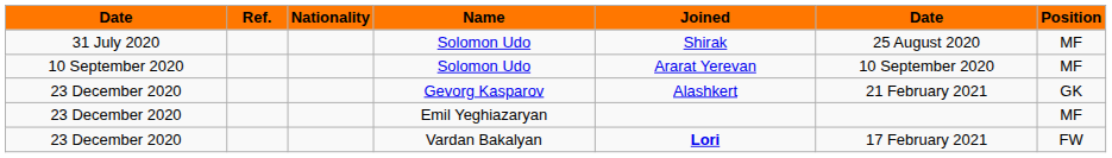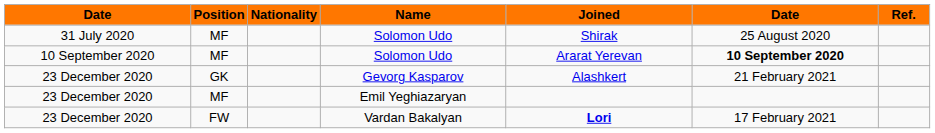 <table class="wikitable"  style="text-align:center; font-size:90%; ">
 <tr>
 <th style="background:#FF7700; color:black; width:200px;">Date</th>
-<th style="background:#FF7700; color:black; width:50px;">Ref.</th>
+<th style="background:#FF7700; color:black; width:50px;">Position</th>
 <th style="background:#FF7700; color:black; width:50px;">Nationality</th>
 <th style="background:#FF7700; color:black; width:200px;">Name</th>
 <th style="background:#FF7700; color:black; width:200px;">Joined</th>
 <th style="background:#FF7700; color:black; width:200px;">Date</th>
-<th style="background:#FF7700; color:black; width:50px;">Position</th>
+<th style="background:#FF7700; color:black; width:50px;">Ref.</th>
 </tr>
 <tr>
 <td>31 July 2020</td>
-<td></td>
+<td>MF</td>
 <td></td>
 <td><a href='#'>Solomon Udo</a></td>
 <td><a href='#'>Shirak</a></td>
 <td>25 August 2020</td>
-<td>MF</td>
+<td></td>
 </tr>
 <tr>
 <td>10 September 2020</td>
-<td></td>
+<td>MF</td>
 <td></td>
 <td><a href='#'>Solomon Udo</a></td>
 <td><a href='#'>Ararat Yerevan</a></td>
-<td>10 September 2020</td>
-<td>MF</td>
+<td><strong>10 September 2020</strong></td>
+<td></td>
 </tr>
 <tr>
 <td>23 December 2020</td>
-<td></td>
+<td>GK</td>
 <td></td>
 <td><a href='#'>Gevorg Kasparov</a></td>
 <td><a href='#'>Alashkert</a></td>
 <td>21 February 2021</td>
-<td>GK</td>
+<td></td>
 </tr>
 <tr>
 <td>23 December 2020</td>
-<td></td>
+<td>MF</td>
 <td></td>
 <td>Emil Yeghiazaryan</td>
 <td></td>
 <td></td>
-<td>MF</td>
+<td></td>
 </tr>
 <tr>
 <td>23 December 2020</td>
-<td></td>
+<td>FW</td>
 <td></td>
 <td>Vardan Bakalyan</td>
 <td><strong><a href='#'>Lori</a></strong></td>
 <td>17 February 2021</td>
-<td>FW</td>
+<td></td>
 </tr>
 </table>
